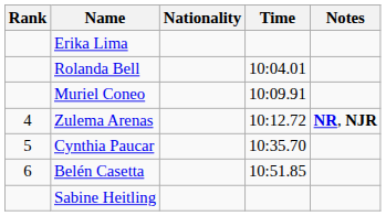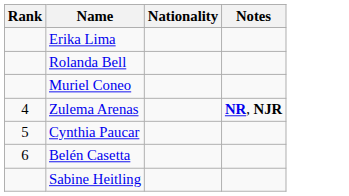 <table class="wikitable sortable" style="text-align:center">
 <tr>
 <th>Rank</th>
 <th>Name</th>
 <th>Nationality</th>
-<th>Time</th>
 <th>Notes</th>
 </tr>
 <tr>
 <td></td>
 <td align=left><a href='#'>Erika Lima</a></td>
 <td align=left></td>
 <td></td>
-<td></td>
 </tr>
 <tr>
 <td></td>
 <td align=left><a href='#'>Rolanda Bell</a></td>
 <td align=left></td>
-<td>10:04.01</td>
 <td></td>
 </tr>
 <tr>
 <td></td>
 <td align=left><a href='#'>Muriel Coneo</a></td>
 <td align=left></td>
-<td>10:09.91</td>
 <td></td>
 </tr>
 <tr>
 <td>4</td>
 <td align=left><a href='#'>Zulema Arenas</a></td>
 <td align=left></td>
-<td>10:12.72</td>
 <td><strong><a href='#'>NR</a></strong>, <strong>NJR</strong></td>
 </tr>
 <tr>
 <td>5</td>
 <td align=left><a href='#'>Cynthia Paucar</a></td>
 <td align=left></td>
-<td>10:35.70</td>
 <td></td>
 </tr>
 <tr>
 <td>6</td>
 <td align=left><a href='#'>Belén Casetta</a></td>
 <td align=left></td>
-<td>10:51.85</td>
 <td></td>
 </tr>
 <tr>
 <td></td>
 <td align=left><a href='#'>Sabine Heitling</a></td>
 <td align=left></td>
 <td></td>
-<td></td>
 </tr>
 </table>
